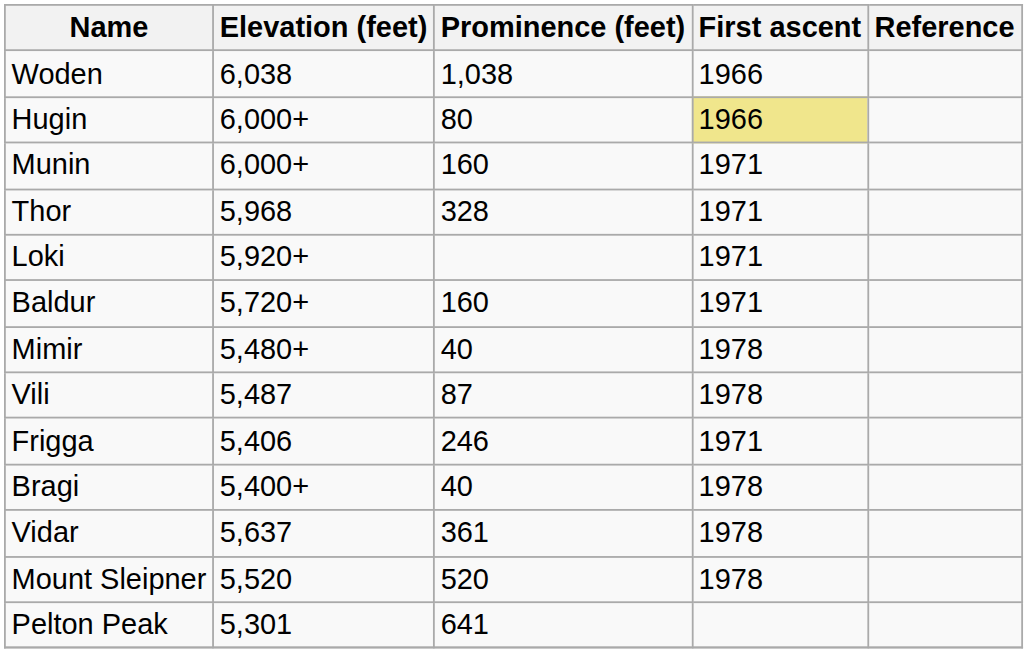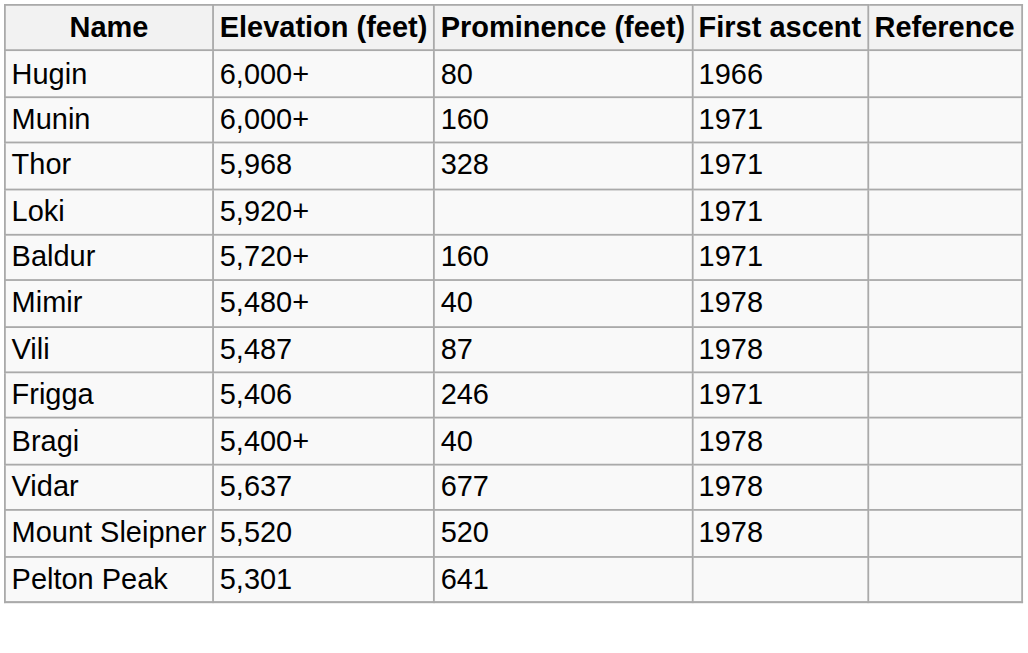 <table class="wikitable">
 <tr>
 <th>Name</th>
 <th>Elevation (feet)</th>
 <th>Prominence (feet)</th>
 <th>First ascent</th>
 <th>Reference</th>
 </tr>
 <tr>
-<td>Woden</td>
-<td>6,038</td>
-<td>1,038</td>
-<td>1966</td>
-<td></td>
-</tr>
-<tr>
 <td>Hugin</td>
 <td>6,000+</td>
 <td>80</td>
-<td style="background: khaki;">1966</td>
+<td>1966</td>
 <td></td>
 </tr>
 <tr>
 <td>Munin</td>
 <td>6,000+</td>
 <td>160</td>
 <td>1971</td>
 <td></td>
 </tr>
 <tr>
 <td>Thor</td>
 <td>5,968</td>
 <td>328</td>
 <td>1971</td>
 <td></td>
 </tr>
 <tr>
 <td>Loki</td>
 <td>5,920+</td>
 <td></td>
 <td>1971</td>
 <td></td>
 </tr>
 <tr>
 <td>Baldur</td>
 <td>5,720+</td>
 <td>160</td>
 <td>1971</td>
 <td></td>
 </tr>
 <tr>
 <td>Mimir</td>
 <td>5,480+</td>
 <td>40</td>
 <td>1978</td>
 <td></td>
 </tr>
 <tr>
 <td>Vili</td>
 <td>5,487</td>
 <td>87</td>
 <td>1978</td>
 <td></td>
 </tr>
 <tr>
 <td>Frigga</td>
 <td>5,406</td>
 <td>246</td>
 <td>1971</td>
 <td></td>
 </tr>
 <tr>
 <td>Bragi</td>
 <td>5,400+</td>
 <td>40</td>
 <td>1978</td>
 <td></td>
 </tr>
 <tr>
 <td>Vidar</td>
 <td>5,637</td>
-<td>361</td>
+<td>677</td>
 <td>1978</td>
 <td></td>
 </tr>
 <tr>
 <td>Mount Sleipner</td>
 <td>5,520</td>
 <td>520</td>
 <td>1978</td>
 <td></td>
 </tr>
 <tr>
 <td>Pelton Peak</td>
 <td>5,301</td>
 <td>641</td>
 <td></td>
 <td></td>
 </tr>
 <tr>
 </tr>
 </table>
